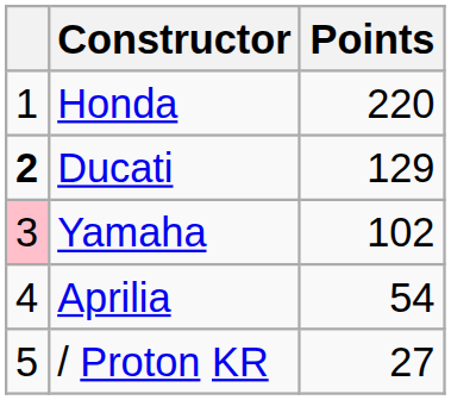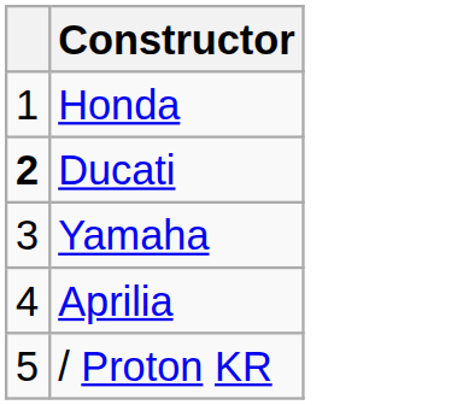 <table class="wikitable" style="font-size: 95%;">
 <tr>
 <th></th>
 <th>Constructor</th>
-<th>Points</th>
 </tr>
 <tr>
 <td align=center>1</td>
 <td> <a href='#'>Honda</a></td>
-<td align=right>220</td>
 </tr>
 <tr>
 <td align=center><strong>2</strong></td>
 <td> <a href='#'>Ducati</a></td>
-<td align=right>129</td>
 </tr>
 <tr>
-<td align=center style="background: pink;">3</td>
+<td align=center>3</td>
 <td> <a href='#'>Yamaha</a></td>
-<td align=right>102</td>
 </tr>
 <tr>
 <td align=center>4</td>
 <td> <a href='#'>Aprilia</a></td>
-<td align=right>54</td>
 </tr>
 <tr>
 <td align=center>5</td>
 <td>/ <a href='#'>Proton</a> <a href='#'>KR</a></td>
-<td align=right>27</td>
 </tr>
 </table>
